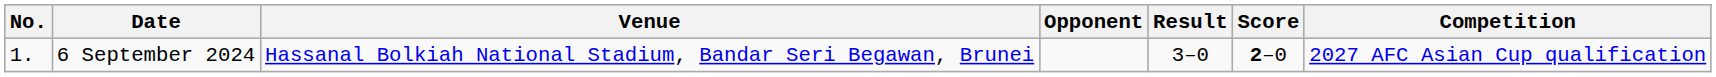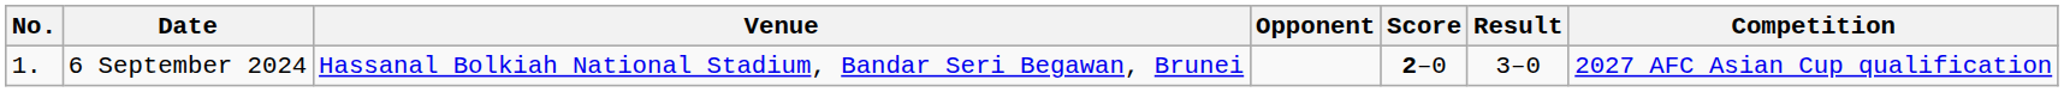 <table class="wikitable">
 <tr>
 <th>No.</th>
 <th>Date</th>
 <th>Venue</th>
 <th>Opponent</th>
+<th>Score</th>
 <th>Result</th>
-<th>Score</th>
 <th>Competition</th>
 </tr>
 <tr>
 <td>1.</td>
 <td>6 September 2024</td>
 <td><a href='#'>Hassanal Bolkiah National Stadium</a>, <a href='#'>Bandar Seri Begawan</a>, <a href='#'>Brunei</a></td>
 <td></td>
+<td align=center><strong>2</strong>–0</td>
 <td align=center>3–0</td>
-<td align=center><strong>2</strong>–0</td>
 <td><a href='#'>2027 AFC Asian Cup qualification</a></td>
 </tr>
 </table>
